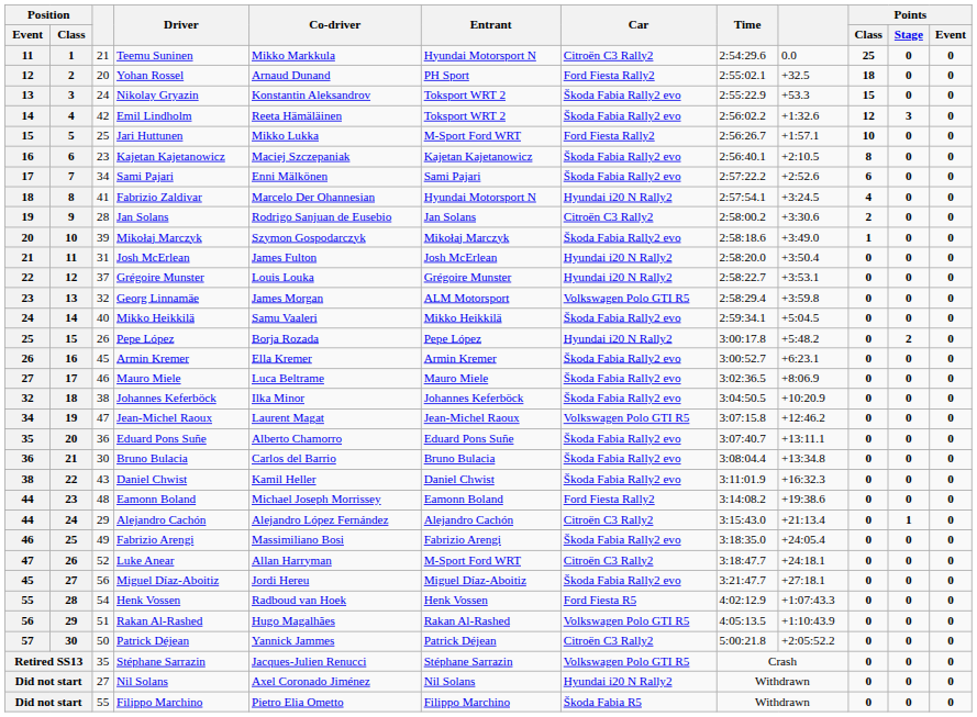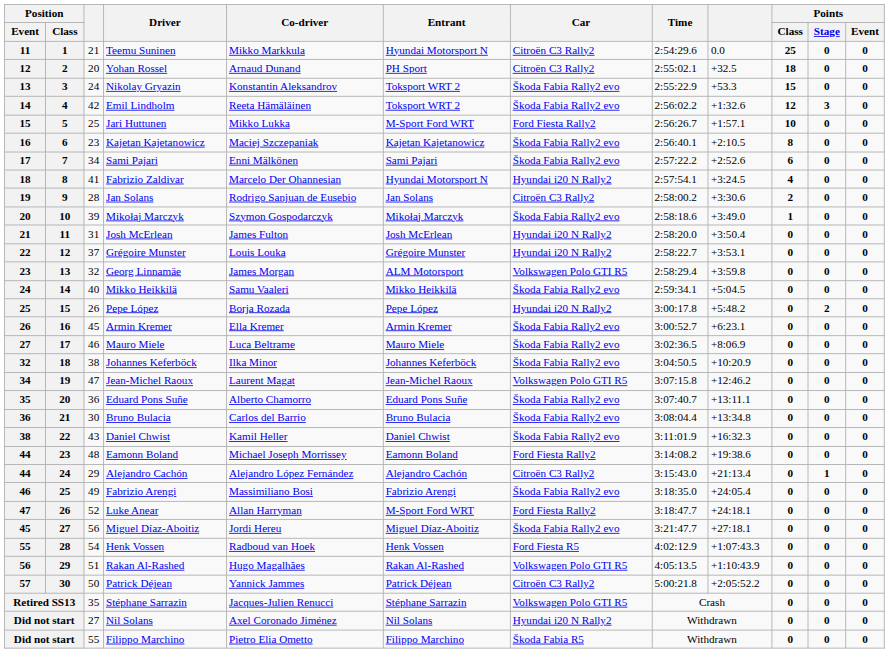 <table class="wikitable" width=85% style="font-size: 85%;">
 <tr>
 <th colspan="2">Position</th>
 <th rowspan="2"></th>
 <th rowspan="2">Driver</th>
 <th rowspan="2">Co-driver</th>
 <th rowspan="2">Entrant</th>
 <th rowspan="2">Car</th>
 <th rowspan="2">Time</th>
 <th rowspan="2"></th>
 <th colspan="3">Points</th>
 </tr>
 <tr>
 <th>Event</th>
 <th>Class</th>
 <th>Class</th>
 <th><a href='#'>Stage</a></th>
 <th>Event</th>
 </tr>
 <tr>
 <th>11</th>
 <th>1</th>
 <td align="center">21</td>
 <td><a href='#'>Teemu Suninen</a></td>
 <td><a href='#'>Mikko Markkula</a></td>
 <td><a href='#'>Hyundai Motorsport N</a></td>
 <td><a href='#'>Citroën C3 Rally2</a></td>
 <td>2:54:29.6</td>
 <td>0.0</td>
 <td align="center"><strong>25</strong></td>
 <td align="center"><strong>0</strong></td>
 <td align="center"><strong>0</strong></td>
 </tr>
 <tr>
 <th>12</th>
 <th>2</th>
 <td align="center">20</td>
 <td><a href='#'>Yohan Rossel</a></td>
 <td><a href='#'>Arnaud Dunand</a></td>
 <td><a href='#'>PH Sport</a></td>
-<td><a href='#'>Ford Fiesta Rally2</a></td>
+<td><a href='#'>Citroën C3 Rally2</a></td>
 <td>2:55:02.1</td>
 <td>+32.5</td>
 <td align="center"><strong>18</strong></td>
 <td align="center"><strong>0</strong></td>
 <td align="center"><strong>0</strong></td>
 </tr>
 <tr>
 <th>13</th>
 <th>3</th>
 <td align="center">24</td>
 <td><a href='#'>Nikolay Gryazin</a></td>
 <td><a href='#'>Konstantin Aleksandrov</a></td>
 <td><a href='#'>Toksport WRT 2</a></td>
 <td><a href='#'>Škoda Fabia Rally2 evo</a></td>
 <td>2:55:22.9</td>
 <td>+53.3</td>
 <td align="center"><strong>15</strong></td>
 <td align="center"><strong>0</strong></td>
 <td align="center"><strong>0</strong></td>
 </tr>
 <tr>
 <th>14</th>
 <th>4</th>
 <td align="center">42</td>
 <td><a href='#'>Emil Lindholm</a></td>
 <td><a href='#'>Reeta Hämäläinen</a></td>
 <td><a href='#'>Toksport WRT 2</a></td>
 <td><a href='#'>Škoda Fabia Rally2 evo</a></td>
 <td>2:56:02.2</td>
 <td>+1:32.6</td>
 <td align="center"><strong>12</strong></td>
 <td align="center"><strong>3</strong></td>
 <td align="center"><strong>0</strong></td>
 </tr>
 <tr>
 <th>15</th>
 <th>5</th>
 <td align="center">25</td>
 <td><a href='#'>Jari Huttunen</a></td>
 <td><a href='#'>Mikko Lukka</a></td>
 <td><a href='#'>M-Sport Ford WRT</a></td>
 <td><a href='#'>Ford Fiesta Rally2</a></td>
 <td>2:56:26.7</td>
 <td>+1:57.1</td>
 <td align="center"><strong>10</strong></td>
 <td align="center"><strong>0</strong></td>
 <td align="center"><strong>0</strong></td>
 </tr>
 <tr>
 <th>16</th>
 <th>6</th>
 <td align="center">23</td>
 <td><a href='#'>Kajetan Kajetanowicz</a></td>
 <td><a href='#'>Maciej Szczepaniak</a></td>
 <td><a href='#'>Kajetan Kajetanowicz</a></td>
 <td><a href='#'>Škoda Fabia Rally2 evo</a></td>
 <td>2:56:40.1</td>
 <td>+2:10.5</td>
 <td align="center"><strong>8</strong></td>
 <td align="center"><strong>0</strong></td>
 <td align="center"><strong>0</strong></td>
 </tr>
 <tr>
 <th>17</th>
 <th>7</th>
 <td align="center">34</td>
 <td><a href='#'>Sami Pajari</a></td>
 <td><a href='#'>Enni Mälkönen</a></td>
 <td><a href='#'>Sami Pajari</a></td>
 <td><a href='#'>Škoda Fabia Rally2 evo</a></td>
 <td>2:57:22.2</td>
 <td>+2:52.6</td>
 <td align="center"><strong>6</strong></td>
 <td align="center"><strong>0</strong></td>
 <td align="center"><strong>0</strong></td>
 </tr>
 <tr>
 <th>18</th>
 <th>8</th>
 <td align="center">41</td>
 <td><a href='#'>Fabrizio Zaldivar</a></td>
 <td><a href='#'>Marcelo Der Ohannesian</a></td>
 <td><a href='#'>Hyundai Motorsport N</a></td>
 <td><a href='#'>Hyundai i20 N Rally2</a></td>
 <td>2:57:54.1</td>
 <td>+3:24.5</td>
 <td align="center"><strong>4</strong></td>
 <td align="center"><strong>0</strong></td>
 <td align="center"><strong>0</strong></td>
 </tr>
 <tr>
 <th>19</th>
 <th>9</th>
 <td align="center">28</td>
 <td><a href='#'>Jan Solans</a></td>
 <td><a href='#'>Rodrigo Sanjuan de Eusebio</a></td>
 <td><a href='#'>Jan Solans</a></td>
 <td><a href='#'>Citroën C3 Rally2</a></td>
 <td>2:58:00.2</td>
 <td>+3:30.6</td>
 <td align="center"><strong>2</strong></td>
 <td align="center"><strong>0</strong></td>
 <td align="center"><strong>0</strong></td>
 </tr>
 <tr>
 <th>20</th>
 <th>10</th>
 <td align="center">39</td>
 <td><a href='#'>Mikołaj Marczyk</a></td>
 <td><a href='#'>Szymon Gospodarczyk</a></td>
 <td><a href='#'>Mikołaj Marczyk</a></td>
 <td><a href='#'>Škoda Fabia Rally2 evo</a></td>
 <td>2:58:18.6</td>
 <td>+3:49.0</td>
 <td align="center"><strong>1</strong></td>
 <td align="center"><strong>0</strong></td>
 <td align="center"><strong>0</strong></td>
 </tr>
 <tr>
 <th>21</th>
 <th>11</th>
 <td align="center">31</td>
 <td><a href='#'>Josh McErlean</a></td>
 <td><a href='#'>James Fulton</a></td>
 <td><a href='#'>Josh McErlean</a></td>
 <td><a href='#'>Hyundai i20 N Rally2</a></td>
 <td>2:58:20.0</td>
 <td>+3:50.4</td>
 <td align="center"><strong>0</strong></td>
 <td align="center"><strong>0</strong></td>
 <td align="center"><strong>0</strong></td>
 </tr>
 <tr>
 <th>22</th>
 <th>12</th>
 <td align="center">37</td>
 <td><a href='#'>Grégoire Munster</a></td>
 <td><a href='#'>Louis Louka</a></td>
 <td><a href='#'>Grégoire Munster</a></td>
 <td><a href='#'>Hyundai i20 N Rally2</a></td>
 <td>2:58:22.7</td>
 <td>+3:53.1</td>
 <td align="center"><strong>0</strong></td>
 <td align="center"><strong>0</strong></td>
 <td align="center"><strong>0</strong></td>
 </tr>
 <tr>
 <th>23</th>
 <th>13</th>
 <td align="center">32</td>
 <td><a href='#'>Georg Linnamäe</a></td>
 <td><a href='#'>James Morgan</a></td>
 <td><a href='#'>ALM Motorsport</a></td>
 <td><a href='#'>Volkswagen Polo GTI R5</a></td>
 <td>2:58:29.4</td>
 <td>+3:59.8</td>
 <td align="center"><strong>0</strong></td>
 <td align="center"><strong>0</strong></td>
 <td align="center"><strong>0</strong></td>
 </tr>
 <tr>
 <th>24</th>
 <th>14</th>
 <td align="center">40</td>
 <td><a href='#'>Mikko Heikkilä</a></td>
 <td><a href='#'>Samu Vaaleri</a></td>
 <td><a href='#'>Mikko Heikkilä</a></td>
 <td><a href='#'>Škoda Fabia Rally2 evo</a></td>
 <td>2:59:34.1</td>
 <td>+5:04.5</td>
 <td align="center"><strong>0</strong></td>
 <td align="center"><strong>0</strong></td>
 <td align="center"><strong>0</strong></td>
 </tr>
 <tr>
 <th>25</th>
 <th>15</th>
 <td align="center">26</td>
 <td><a href='#'>Pepe López</a></td>
 <td><a href='#'>Borja Rozada</a></td>
 <td><a href='#'>Pepe López</a></td>
 <td><a href='#'>Hyundai i20 N Rally2</a></td>
 <td>3:00:17.8</td>
 <td>+5:48.2</td>
 <td align="center"><strong>0</strong></td>
 <td align="center"><strong>2</strong></td>
 <td align="center"><strong>0</strong></td>
 </tr>
 <tr>
 <th>26</th>
 <th>16</th>
 <td align="center">45</td>
 <td><a href='#'>Armin Kremer</a></td>
 <td><a href='#'>Ella Kremer</a></td>
 <td><a href='#'>Armin Kremer</a></td>
 <td><a href='#'>Škoda Fabia Rally2 evo</a></td>
 <td>3:00:52.7</td>
 <td>+6:23.1</td>
 <td align="center"><strong>0</strong></td>
 <td align="center"><strong>0</strong></td>
 <td align="center"><strong>0</strong></td>
 </tr>
 <tr>
 <th>27</th>
 <th>17</th>
 <td align="center">46</td>
 <td><a href='#'>Mauro Miele</a></td>
 <td><a href='#'>Luca Beltrame</a></td>
 <td><a href='#'>Mauro Miele</a></td>
 <td><a href='#'>Škoda Fabia Rally2 evo</a></td>
 <td>3:02:36.5</td>
 <td>+8:06.9</td>
 <td align="center"><strong>0</strong></td>
 <td align="center"><strong>0</strong></td>
 <td align="center"><strong>0</strong></td>
 </tr>
 <tr>
 <th>32</th>
 <th>18</th>
 <td align="center">38</td>
 <td><a href='#'>Johannes Keferböck</a></td>
 <td><a href='#'>Ilka Minor</a></td>
 <td><a href='#'>Johannes Keferböck</a></td>
 <td><a href='#'>Škoda Fabia Rally2 evo</a></td>
 <td>3:04:50.5</td>
 <td>+10:20.9</td>
 <td align="center"><strong>0</strong></td>
 <td align="center"><strong>0</strong></td>
 <td align="center"><strong>0</strong></td>
 </tr>
 <tr>
 <th>34</th>
 <th>19</th>
 <td align="center">47</td>
 <td><a href='#'>Jean-Michel Raoux</a></td>
 <td><a href='#'>Laurent Magat</a></td>
 <td><a href='#'>Jean-Michel Raoux</a></td>
 <td><a href='#'>Volkswagen Polo GTI R5</a></td>
 <td>3:07:15.8</td>
 <td>+12:46.2</td>
 <td align="center"><strong>0</strong></td>
 <td align="center"><strong>0</strong></td>
 <td align="center"><strong>0</strong></td>
 </tr>
 <tr>
 <th>35</th>
 <th>20</th>
 <td align="center">36</td>
 <td><a href='#'>Eduard Pons Suñe</a></td>
 <td><a href='#'>Alberto Chamorro</a></td>
 <td><a href='#'>Eduard Pons Suñe</a></td>
 <td><a href='#'>Škoda Fabia Rally2 evo</a></td>
 <td>3:07:40.7</td>
 <td>+13:11.1</td>
 <td align="center"><strong>0</strong></td>
 <td align="center"><strong>0</strong></td>
 <td align="center"><strong>0</strong></td>
 </tr>
 <tr>
 <th>36</th>
 <th>21</th>
 <td align="center">30</td>
 <td><a href='#'>Bruno Bulacia</a></td>
 <td><a href='#'>Carlos del Barrio</a></td>
 <td><a href='#'>Bruno Bulacia</a></td>
 <td><a href='#'>Škoda Fabia Rally2 evo</a></td>
 <td>3:08:04.4</td>
 <td>+13:34.8</td>
 <td align="center"><strong>0</strong></td>
 <td align="center"><strong>0</strong></td>
 <td align="center"><strong>0</strong></td>
 </tr>
 <tr>
 <th>38</th>
 <th>22</th>
 <td align="center">43</td>
 <td><a href='#'>Daniel Chwist</a></td>
 <td><a href='#'>Kamil Heller</a></td>
 <td><a href='#'>Daniel Chwist</a></td>
 <td><a href='#'>Škoda Fabia Rally2 evo</a></td>
 <td>3:11:01.9</td>
 <td>+16:32.3</td>
 <td align="center"><strong>0</strong></td>
 <td align="center"><strong>0</strong></td>
 <td align="center"><strong>0</strong></td>
 </tr>
 <tr>
 <th>44</th>
 <th>23</th>
 <td align="center">48</td>
 <td><a href='#'>Eamonn Boland</a></td>
 <td><a href='#'>Michael Joseph Morrissey</a></td>
 <td><a href='#'>Eamonn Boland</a></td>
 <td><a href='#'>Ford Fiesta Rally2</a></td>
 <td>3:14:08.2</td>
 <td>+19:38.6</td>
 <td align="center"><strong>0</strong></td>
 <td align="center"><strong>0</strong></td>
 <td align="center"><strong>0</strong></td>
 </tr>
 <tr>
 <th>44</th>
 <th>24</th>
 <td align="center">29</td>
 <td><a href='#'>Alejandro Cachón</a></td>
 <td><a href='#'>Alejandro López Fernández</a></td>
 <td><a href='#'>Alejandro Cachón</a></td>
 <td><a href='#'>Citroën C3 Rally2</a></td>
 <td>3:15:43.0</td>
 <td>+21:13.4</td>
 <td align="center"><strong>0</strong></td>
 <td align="center"><strong>1</strong></td>
 <td align="center"><strong>0</strong></td>
 </tr>
 <tr>
 <th>46</th>
 <th>25</th>
 <td align="center">49</td>
 <td><a href='#'>Fabrizio Arengi</a></td>
 <td><a href='#'>Massimiliano Bosi</a></td>
 <td><a href='#'>Fabrizio Arengi</a></td>
 <td><a href='#'>Škoda Fabia Rally2 evo</a></td>
 <td>3:18:35.0</td>
 <td>+24:05.4</td>
 <td align="center"><strong>0</strong></td>
 <td align="center"><strong>0</strong></td>
 <td align="center"><strong>0</strong></td>
 </tr>
 <tr>
 <th>47</th>
 <th>26</th>
 <td align="center">52</td>
 <td><a href='#'>Luke Anear</a></td>
 <td><a href='#'>Allan Harryman</a></td>
 <td><a href='#'>M-Sport Ford WRT</a></td>
-<td><a href='#'>Citroën C3 Rally2</a></td>
+<td><a href='#'>Ford Fiesta Rally2</a></td>
 <td>3:18:47.7</td>
 <td>+24:18.1</td>
 <td align="center"><strong>0</strong></td>
 <td align="center"><strong>0</strong></td>
 <td align="center"><strong>0</strong></td>
 </tr>
 <tr>
 <th>45</th>
 <th>27</th>
 <td align="center">56</td>
 <td><a href='#'>Miguel Díaz-Aboitiz</a></td>
 <td><a href='#'>Jordi Hereu</a></td>
 <td><a href='#'>Miguel Díaz-Aboitiz</a></td>
 <td><a href='#'>Škoda Fabia Rally2 evo</a></td>
 <td>3:21:47.7</td>
 <td>+27:18.1</td>
 <td align="center"><strong>0</strong></td>
 <td align="center"><strong>0</strong></td>
 <td align="center"><strong>0</strong></td>
 </tr>
 <tr>
 <th>55</th>
 <th>28</th>
 <td align="center">54</td>
 <td><a href='#'>Henk Vossen</a></td>
 <td><a href='#'>Radboud van Hoek</a></td>
 <td><a href='#'>Henk Vossen</a></td>
 <td><a href='#'>Ford Fiesta R5</a></td>
 <td>4:02:12.9</td>
 <td>+1:07:43.3</td>
 <td align="center"><strong>0</strong></td>
 <td align="center"><strong>0</strong></td>
 <td align="center"><strong>0</strong></td>
 </tr>
 <tr>
 <th>56</th>
 <th>29</th>
 <td align="center">51</td>
 <td><a href='#'>Rakan Al-Rashed</a></td>
 <td><a href='#'>Hugo Magalhães</a></td>
 <td><a href='#'>Rakan Al-Rashed</a></td>
 <td><a href='#'>Volkswagen Polo GTI R5</a></td>
 <td>4:05:13.5</td>
 <td>+1:10:43.9</td>
 <td align="center"><strong>0</strong></td>
 <td align="center"><strong>0</strong></td>
 <td align="center"><strong>0</strong></td>
 </tr>
 <tr>
 <th>57</th>
 <th>30</th>
 <td align="center">50</td>
 <td><a href='#'>Patrick Déjean</a></td>
 <td><a href='#'>Yannick Jammes</a></td>
 <td><a href='#'>Patrick Déjean</a></td>
 <td><a href='#'>Citroën C3 Rally2</a></td>
 <td>5:00:21.8</td>
 <td>+2:05:52.2</td>
 <td align="center"><strong>0</strong></td>
 <td align="center"><strong>0</strong></td>
 <td align="center"><strong>0</strong></td>
 </tr>
 <tr>
 <th colspan="2">Retired SS13</th>
 <td align="center">35</td>
 <td><a href='#'>Stéphane Sarrazin</a></td>
 <td><a href='#'>Jacques-Julien Renucci</a></td>
 <td><a href='#'>Stéphane Sarrazin</a></td>
 <td><a href='#'>Volkswagen Polo GTI R5</a></td>
 <td align="center" colspan="2">Crash</td>
 <td align="center"><strong>0</strong></td>
 <td align="center"><strong>0</strong></td>
 <td align="center"><strong>0</strong></td>
 </tr>
 <tr>
 <th colspan="2">Did not start</th>
 <td align="center">27</td>
 <td><a href='#'>Nil Solans</a></td>
 <td><a href='#'>Axel Coronado Jiménez</a></td>
 <td><a href='#'>Nil Solans</a></td>
 <td><a href='#'>Hyundai i20 N Rally2</a></td>
 <td align="center" colspan="2">Withdrawn</td>
 <td align="center"><strong>0</strong></td>
 <td align="center"><strong>0</strong></td>
 <td align="center"><strong>0</strong></td>
 </tr>
 <tr>
 <th colspan="2">Did not start</th>
 <td align="center">55</td>
 <td><a href='#'>Filippo Marchino</a></td>
 <td><a href='#'>Pietro Elia Ometto</a></td>
 <td><a href='#'>Filippo Marchino</a></td>
 <td><a href='#'>Škoda Fabia R5</a></td>
 <td align="center" colspan="2">Withdrawn</td>
 <td align="center"><strong>0</strong></td>
 <td align="center"><strong>0</strong></td>
 <td align="center"><strong>0</strong></td>
 </tr>
 </table>
